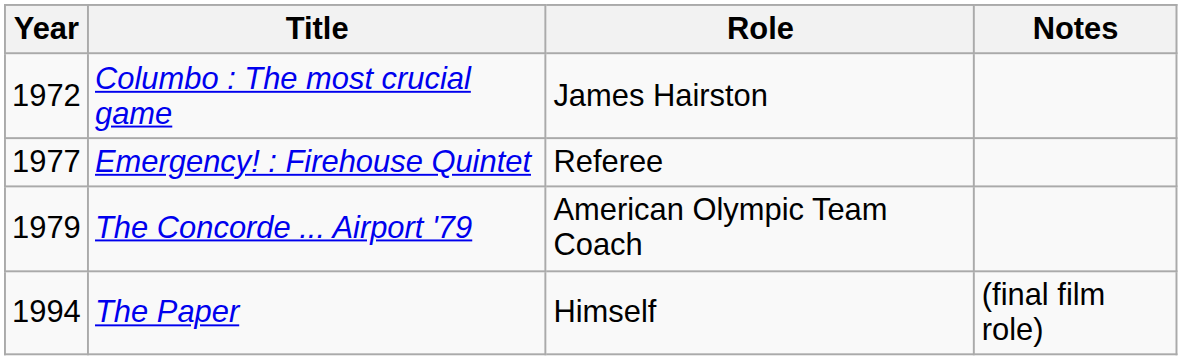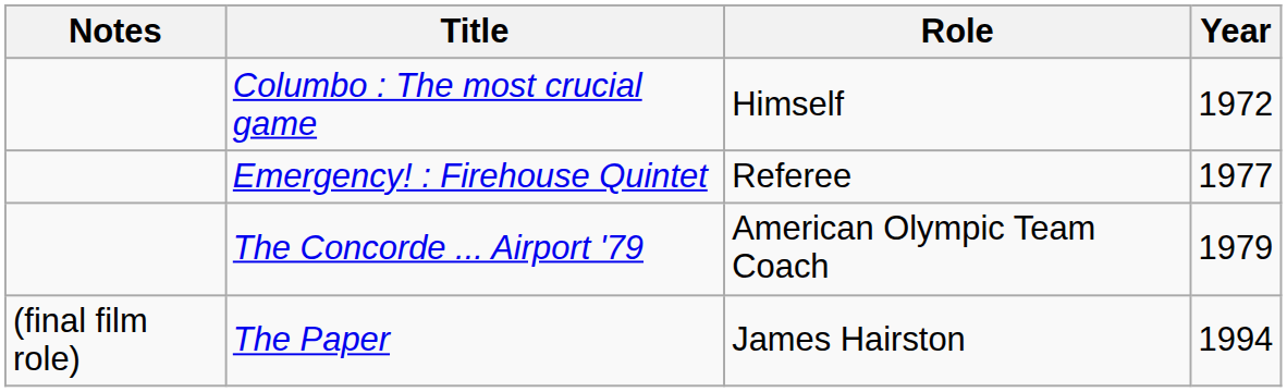 <table class="wikitable">
 <tr>
-<th>Year</th>
+<th>Notes</th>
 <th>Title</th>
 <th>Role</th>
-<th>Notes</th>
+<th>Year</th>
 </tr>
 <tr>
+<td></td>
+<td><em><a href='#'>Columbo : The most crucial game</a></em></td>
+<td>Himself</td>
 <td>1972</td>
-<td><em><a href='#'>Columbo : The most crucial game</a></em></td>
-<td>James Hairston</td>
-<td></td>
 </tr>
 <tr>
-<td>1977</td>
+<td></td>
 <td><em><a href='#'>Emergency! : Firehouse Quintet</a></em></td>
 <td>Referee</td>
-<td></td>
+<td>1977</td>
 </tr>
 <tr>
-<td>1979</td>
+<td></td>
 <td><em><a href='#'>The Concorde ... Airport '79</a></em></td>
 <td>American Olympic Team Coach</td>
-<td></td>
+<td>1979</td>
 </tr>
 <tr>
+<td>(final film role)</td>
+<td><em><a href='#'>The Paper</a></em></td>
+<td>James Hairston</td>
 <td>1994</td>
-<td><em><a href='#'>The Paper</a></em></td>
-<td>Himself</td>
-<td>(final film role)</td>
 </tr>
 </table>
